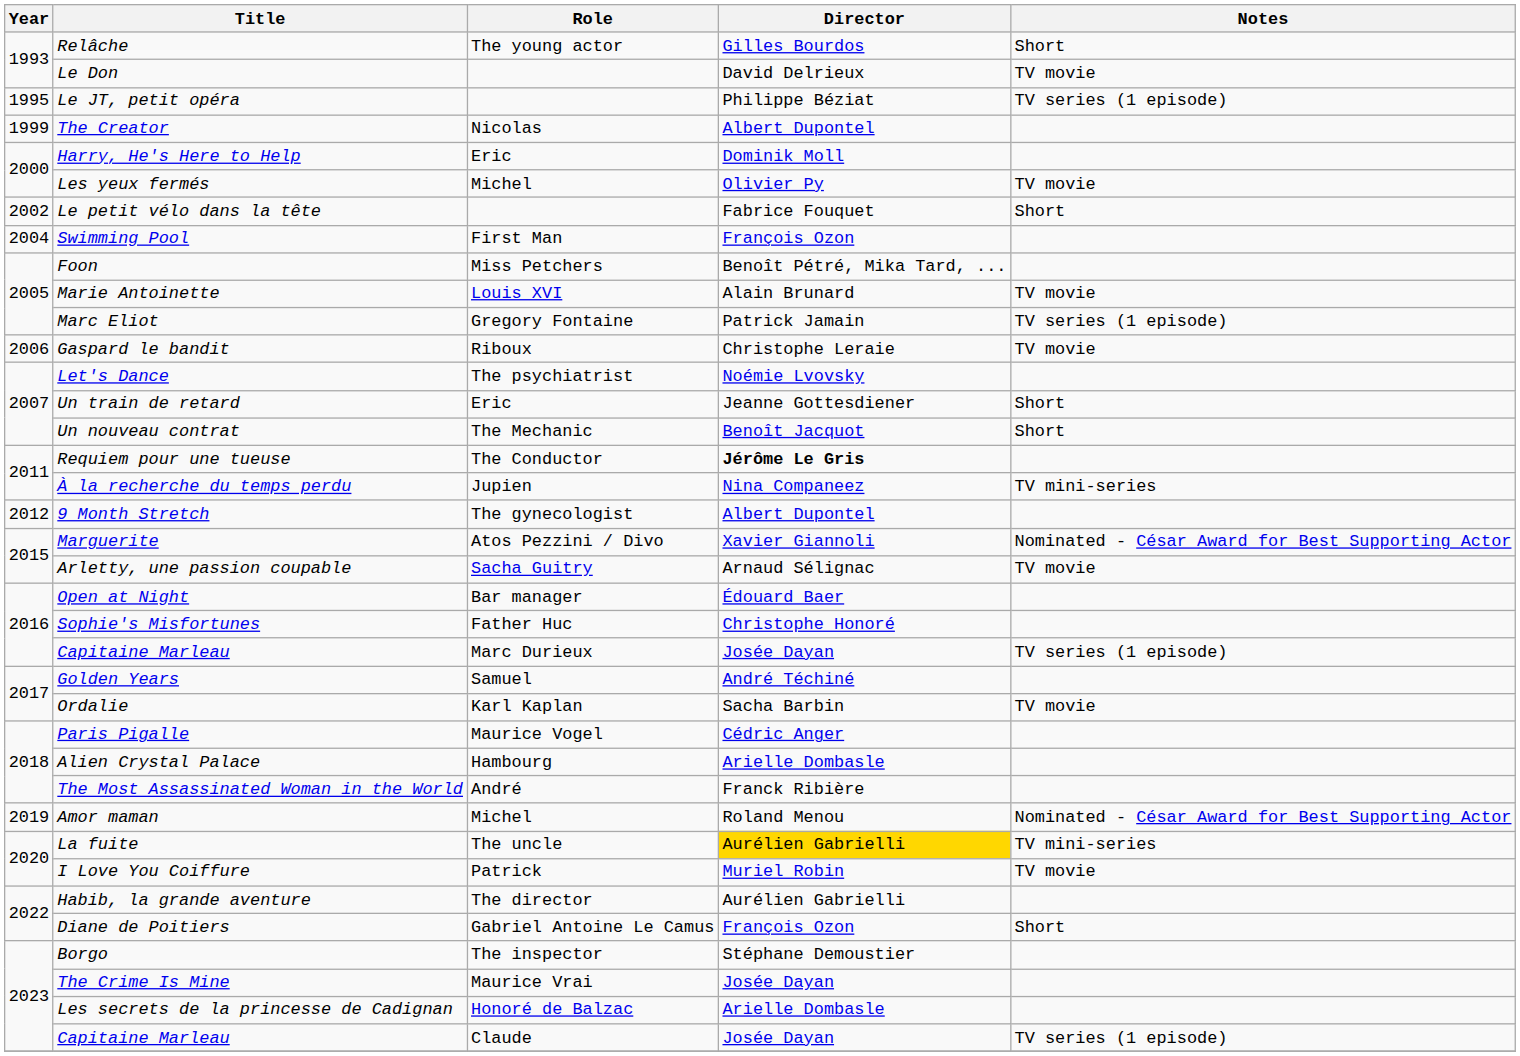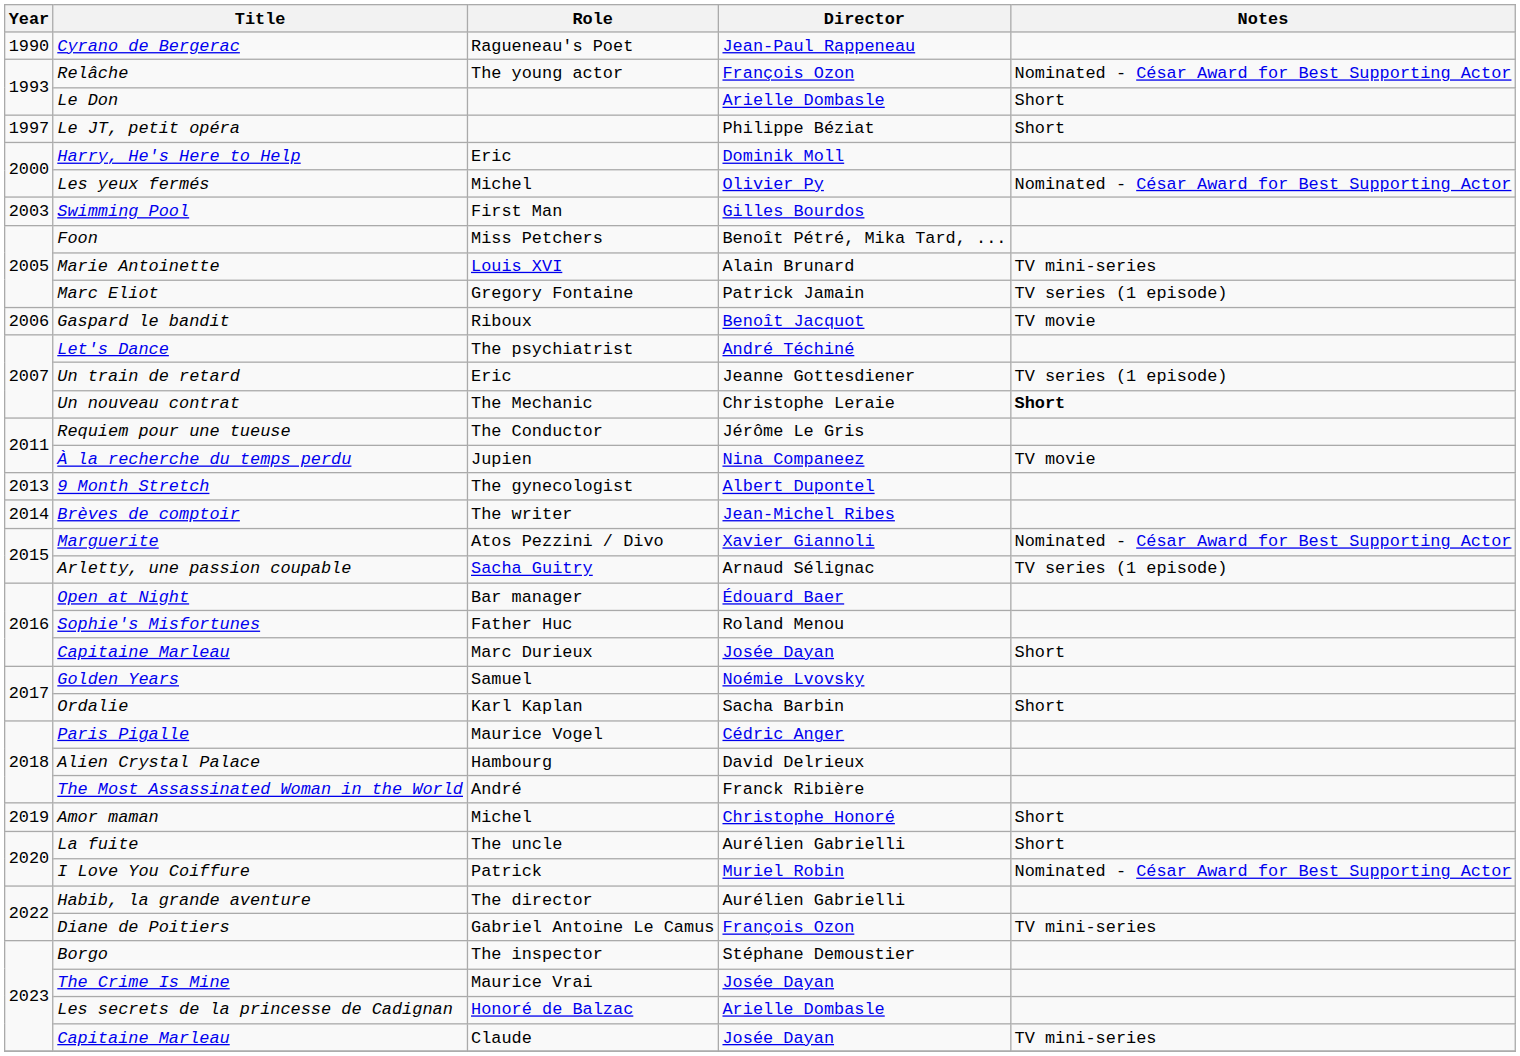 <table class="wikitable sortable">
 <tr>
 <th>Year</th>
 <th>Title</th>
 <th>Role</th>
 <th>Director</th>
 <th class="unsortable">Notes</th>
 </tr>
 <tr>
+<td>1990</td>
+<td><em><a href='#'>Cyrano de Bergerac</a></em></td>
+<td>Ragueneau's Poet</td>
+<td><a href='#'>Jean-Paul Rappeneau</a></td>
+<td></td>
+</tr>
+<tr>
 <td rowspan=2>1993</td>
 <td><em>Relâche</em></td>
 <td>The young actor</td>
-<td><a href='#'>Gilles Bourdos</a></td>
-<td>Short</td>
+<td><a href='#'>François Ozon</a></td>
+<td>Nominated - <a href='#'>César Award for Best Supporting Actor</a></td>
 </tr>
 <tr>
 <td><em>Le Don</em></td>
 <td></td>
-<td>David Delrieux</td>
-<td>TV movie</td>
+<td><a href='#'>Arielle Dombasle</a></td>
+<td>Short</td>
 </tr>
 <tr>
-<td>1995</td>
+<td>1997</td>
 <td><em>Le JT, petit opéra</em></td>
 <td></td>
 <td>Philippe Béziat</td>
-<td>TV series (1 episode)</td>
-</tr>
-<tr>
-<td>1999</td>
-<td><em><a href='#'>The Creator</a></em></td>
-<td>Nicolas</td>
-<td><a href='#'>Albert Dupontel</a></td>
-<td></td>
+<td>Short</td>
 </tr>
 <tr>
 <td rowspan=2>2000</td>
 <td><em><a href='#'>Harry, He's Here to Help</a></em></td>
 <td>Eric</td>
 <td><a href='#'>Dominik Moll</a></td>
 <td></td>
 </tr>
 <tr>
 <td><em>Les yeux fermés</em></td>
 <td>Michel</td>
 <td><a href='#'>Olivier Py</a></td>
-<td>TV movie</td>
+<td>Nominated - <a href='#'>César Award for Best Supporting Actor</a></td>
 </tr>
 <tr>
-<td>2002</td>
-<td><em>Le petit vélo dans la tête</em></td>
-<td></td>
-<td>Fabrice Fouquet</td>
-<td>Short</td>
-</tr>
-<tr>
-<td>2004</td>
+<td>2003</td>
 <td><em><a href='#'>Swimming Pool</a></em></td>
 <td>First Man</td>
-<td><a href='#'>François Ozon</a></td>
+<td><a href='#'>Gilles Bourdos</a></td>
 <td></td>
 </tr>
 <tr>
 <td rowspan=3>2005</td>
 <td><em>Foon</em></td>
 <td>Miss Petchers</td>
 <td>Benoît Pétré, Mika Tard, ...</td>
 <td></td>
 </tr>
 <tr>
 <td><em>Marie Antoinette</em></td>
 <td><a href='#'>Louis XVI</a></td>
 <td>Alain Brunard</td>
-<td>TV movie</td>
+<td>TV mini-series</td>
 </tr>
 <tr>
 <td><em>Marc Eliot</em></td>
 <td>Gregory Fontaine</td>
 <td>Patrick Jamain</td>
 <td>TV series (1 episode)</td>
 </tr>
 <tr>
 <td>2006</td>
 <td><em>Gaspard le bandit</em></td>
 <td>Riboux</td>
-<td>Christophe Leraie</td>
+<td><a href='#'>Benoît Jacquot</a></td>
 <td>TV movie</td>
 </tr>
 <tr>
 <td rowspan=3>2007</td>
 <td><em><a href='#'>Let's Dance</a></em></td>
 <td>The psychiatrist</td>
-<td><a href='#'>Noémie Lvovsky</a></td>
+<td><a href='#'>André Téchiné</a></td>
 <td></td>
 </tr>
 <tr>
 <td><em>Un train de retard</em></td>
 <td>Eric</td>
 <td>Jeanne Gottesdiener</td>
-<td>Short</td>
+<td>TV series (1 episode)</td>
 </tr>
 <tr>
 <td><em>Un nouveau contrat</em></td>
 <td>The Mechanic</td>
-<td><a href='#'>Benoît Jacquot</a></td>
-<td>Short</td>
+<td>Christophe Leraie</td>
+<td><strong>Short</strong></td>
 </tr>
 <tr>
 <td rowspan=2>2011</td>
 <td><em>Requiem pour une tueuse</em></td>
 <td>The Conductor</td>
-<td><strong>Jérôme Le Gris</strong></td>
+<td>Jérôme Le Gris</td>
 <td></td>
 </tr>
 <tr>
 <td><em><a href='#'>À la recherche du temps perdu</a></em></td>
 <td>Jupien</td>
 <td><a href='#'>Nina Companeez</a></td>
-<td>TV mini-series</td>
+<td>TV movie</td>
 </tr>
 <tr>
-<td>2012</td>
+<td>2013</td>
 <td><em><a href='#'>9 Month Stretch</a></em></td>
 <td>The gynecologist</td>
 <td><a href='#'>Albert Dupontel</a></td>
+<td></td>
+</tr>
+<tr>
+<td>2014</td>
+<td><em><a href='#'>Brèves de comptoir</a></em></td>
+<td>The writer</td>
+<td><a href='#'>Jean-Michel Ribes</a></td>
 <td></td>
 </tr>
 <tr>
 <td rowspan=2>2015</td>
 <td><em><a href='#'>Marguerite</a></em></td>
 <td>Atos Pezzini / Divo</td>
 <td><a href='#'>Xavier Giannoli</a></td>
 <td>Nominated - <a href='#'>César Award for Best Supporting Actor</a></td>
 </tr>
 <tr>
 <td><em>Arletty, une passion coupable</em></td>
 <td><a href='#'>Sacha Guitry</a></td>
 <td>Arnaud Sélignac</td>
-<td>TV movie</td>
+<td>TV series (1 episode)</td>
 </tr>
 <tr>
 <td rowspan=3>2016</td>
 <td><em><a href='#'>Open at Night</a></em></td>
 <td>Bar manager</td>
 <td><a href='#'>Édouard Baer</a></td>
 <td></td>
 </tr>
 <tr>
 <td><em><a href='#'>Sophie's Misfortunes</a></em></td>
 <td>Father Huc</td>
-<td><a href='#'>Christophe Honoré</a></td>
+<td>Roland Menou</td>
 <td></td>
 </tr>
 <tr>
 <td><em><a href='#'>Capitaine Marleau</a></em></td>
 <td>Marc Durieux</td>
 <td><a href='#'>Josée Dayan</a></td>
-<td>TV series (1 episode)</td>
+<td>Short</td>
 </tr>
 <tr>
 <td rowspan=2>2017</td>
 <td><em><a href='#'>Golden Years</a></em></td>
 <td>Samuel</td>
-<td><a href='#'>André Téchiné</a></td>
+<td><a href='#'>Noémie Lvovsky</a></td>
 <td></td>
 </tr>
 <tr>
 <td><em>Ordalie</em></td>
 <td>Karl Kaplan</td>
 <td>Sacha Barbin</td>
-<td>TV movie</td>
+<td>Short</td>
 </tr>
 <tr>
 <td rowspan=3>2018</td>
 <td><em><a href='#'>Paris Pigalle</a></em></td>
 <td>Maurice Vogel</td>
 <td><a href='#'>Cédric Anger</a></td>
 <td></td>
 </tr>
 <tr>
 <td><em>Alien Crystal Palace</em></td>
 <td>Hambourg</td>
-<td><a href='#'>Arielle Dombasle</a></td>
+<td>David Delrieux</td>
 <td></td>
 </tr>
 <tr>
 <td><em><a href='#'>The Most Assassinated Woman in the World</a></em></td>
 <td>André</td>
 <td>Franck Ribière</td>
 <td></td>
 </tr>
 <tr>
 <td>2019</td>
 <td><em>Amor maman</em></td>
 <td>Michel</td>
-<td>Roland Menou</td>
-<td>Nominated - <a href='#'>César Award for Best Supporting Actor</a></td>
+<td><a href='#'>Christophe Honoré</a></td>
+<td>Short</td>
 </tr>
 <tr>
 <td rowspan=2>2020</td>
 <td><em>La fuite</em></td>
 <td>The uncle</td>
-<td style="background: gold;">Aurélien Gabrielli</td>
-<td>TV mini-series</td>
+<td>Aurélien Gabrielli</td>
+<td>Short</td>
 </tr>
 <tr>
 <td><em>I Love You Coiffure</em></td>
 <td>Patrick</td>
 <td><a href='#'>Muriel Robin</a></td>
-<td>TV movie</td>
+<td>Nominated - <a href='#'>César Award for Best Supporting Actor</a></td>
 </tr>
 <tr>
 <td rowspan=2>2022</td>
 <td><em>Habib, la grande aventure</em></td>
 <td>The director</td>
 <td>Aurélien Gabrielli</td>
 <td></td>
 </tr>
 <tr>
 <td><em>Diane de Poitiers</em></td>
 <td>Gabriel Antoine Le Camus</td>
 <td><a href='#'>François Ozon</a></td>
-<td>Short</td>
+<td>TV mini-series</td>
 </tr>
 <tr>
 <td rowspan=4>2023</td>
 <td><em>Borgo</em></td>
 <td>The inspector</td>
 <td>Stéphane Demoustier</td>
 <td></td>
 </tr>
 <tr>
 <td><em><a href='#'>The Crime Is Mine</a></em></td>
 <td>Maurice Vrai</td>
 <td><a href='#'>Josée Dayan</a></td>
 <td></td>
 </tr>
 <tr>
 <td><em>Les secrets de la princesse de Cadignan</em></td>
 <td><a href='#'>Honoré de Balzac</a></td>
 <td><a href='#'>Arielle Dombasle</a></td>
 <td></td>
 </tr>
 <tr>
 <td><em><a href='#'>Capitaine Marleau</a></em></td>
 <td>Claude</td>
 <td><a href='#'>Josée Dayan</a></td>
-<td>TV series (1 episode)</td>
+<td>TV mini-series</td>
 </tr>
 <tr>
 </tr>
 </table>
